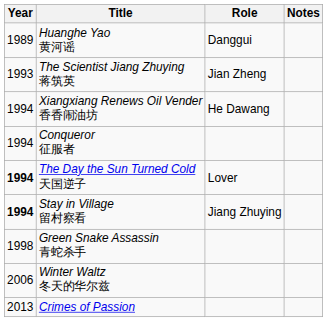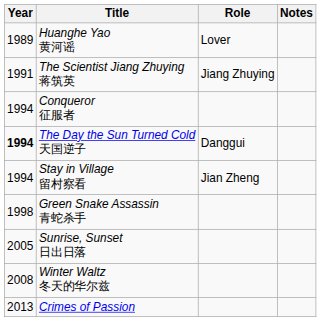 <table class="wikitable sortable">
 <tr>
 <th>Year</th>
 <th>Title</th>
 <th>Role</th>
 <th class="unsortable">Notes</th>
 </tr>
 <tr>
 <td>1989</td>
 <td><em>Huanghe Yao</em><br>黄河谣</td>
-<td>Danggui</td>
+<td>Lover</td>
 <td></td>
 </tr>
 <tr>
-<td>1993</td>
+<td>1991</td>
 <td><em>The Scientist Jiang Zhuying</em><br>蒋筑英</td>
-<td>Jian Zheng</td>
-<td></td>
-</tr>
-<tr>
-<td>1994</td>
-<td><em>Xiangxiang Renews Oil Vender</em><br>香香闹油坊</td>
-<td>He Dawang</td>
+<td>Jiang Zhuying</td>
 <td></td>
 </tr>
 <tr>
 <td>1994</td>
 <td><em>Conqueror</em><br>征服者</td>
 <td></td>
 <td></td>
 </tr>
 <tr>
 <td><strong>1994</strong></td>
 <td><em><a href='#'>The Day the Sun Turned Cold</a></em><br>天国逆子</td>
-<td>Lover</td>
+<td>Danggui</td>
 <td></td>
 </tr>
 <tr>
-<td><strong>1994</strong></td>
+<td>1994</td>
 <td><em>Stay in Village</em><br>留村察看</td>
-<td>Jiang Zhuying</td>
+<td>Jian Zheng</td>
 <td></td>
 </tr>
 <tr>
 <td>1998</td>
 <td><em>Green Snake Assassin</em><br>青蛇杀手</td>
 <td></td>
 <td></td>
 </tr>
 <tr>
-<td>2006</td>
+<td>2005</td>
+<td><em>Sunrise, Sunset</em><br>日出日落</td>
+<td></td>
+<td></td>
+</tr>
+<tr>
+<td>2008</td>
 <td><em>Winter Waltz</em><br>冬天的华尔兹</td>
 <td></td>
 <td></td>
 </tr>
 <tr>
 <td>2013</td>
 <td><em><a href='#'>Crimes of Passion</a></em></td>
 <td></td>
 <td></td>
 </tr>
 </table>
